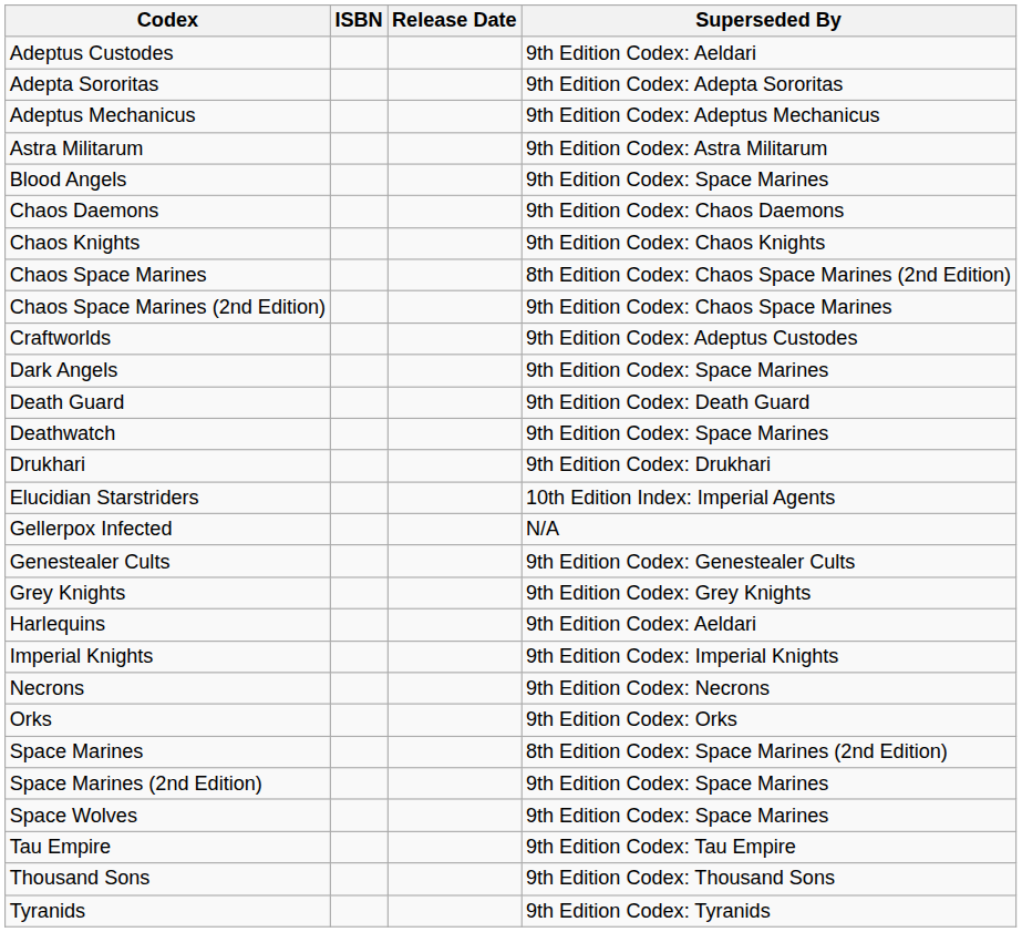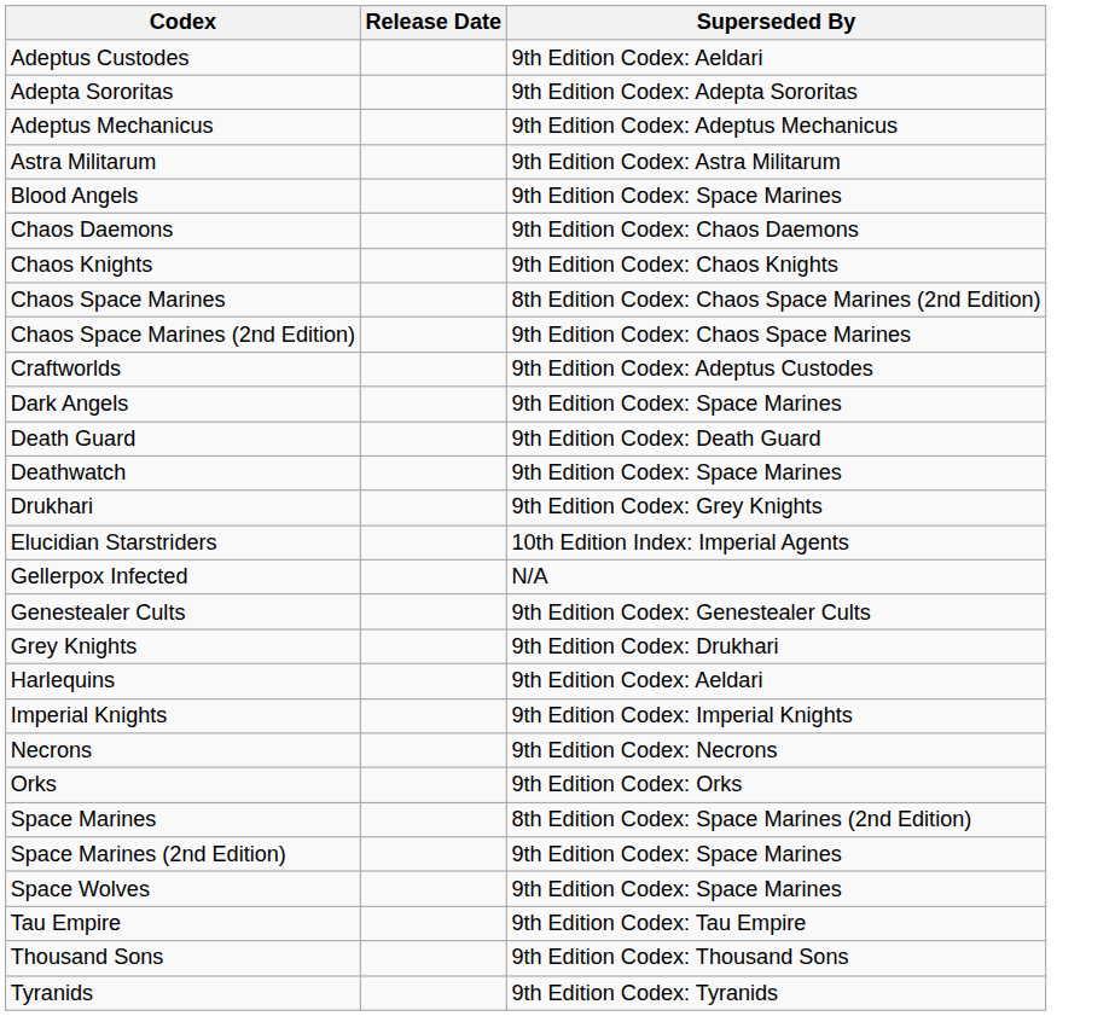 <table class="wikitable sortable">
 <tr>
 <th>Codex</th>
-<th>ISBN</th>
 <th>Release Date</th>
 <th>Superseded By</th>
 </tr>
 <tr>
 <td>Adeptus Custodes</td>
 <td></td>
-<td></td>
 <td>9th Edition Codex: Aeldari</td>
 </tr>
 <tr>
 <td>Adepta Sororitas</td>
-<td></td>
 <td></td>
 <td>9th Edition Codex: Adepta Sororitas</td>
 </tr>
 <tr>
 <td>Adeptus Mechanicus</td>
 <td></td>
-<td></td>
 <td>9th Edition Codex: Adeptus Mechanicus</td>
 </tr>
 <tr>
 <td>Astra Militarum</td>
-<td></td>
 <td></td>
 <td>9th Edition Codex: Astra Militarum</td>
 </tr>
 <tr>
 <td>Blood Angels</td>
 <td></td>
-<td></td>
 <td>9th Edition Codex: Space Marines</td>
 </tr>
 <tr>
 <td>Chaos Daemons</td>
-<td></td>
 <td></td>
 <td>9th Edition Codex: Chaos Daemons</td>
 </tr>
 <tr>
 <td>Chaos Knights</td>
 <td></td>
-<td></td>
 <td>9th Edition Codex: Chaos Knights</td>
 </tr>
 <tr>
 <td>Chaos Space Marines</td>
-<td></td>
 <td></td>
 <td>8th Edition Codex: Chaos Space Marines (2nd Edition)</td>
 </tr>
 <tr>
 <td>Chaos Space Marines (2nd Edition)</td>
 <td></td>
-<td></td>
 <td>9th Edition Codex: Chaos Space Marines</td>
 </tr>
 <tr>
 <td>Craftworlds</td>
-<td></td>
 <td></td>
 <td>9th Edition Codex: Adeptus Custodes</td>
 </tr>
 <tr>
 <td>Dark Angels</td>
 <td></td>
-<td></td>
 <td>9th Edition Codex: Space Marines</td>
 </tr>
 <tr>
 <td>Death Guard</td>
-<td></td>
 <td></td>
 <td>9th Edition Codex: Death Guard</td>
 </tr>
 <tr>
 <td>Deathwatch</td>
 <td></td>
-<td></td>
 <td>9th Edition Codex: Space Marines</td>
 </tr>
 <tr>
 <td>Drukhari</td>
 <td></td>
-<td></td>
-<td>9th Edition Codex: Drukhari</td>
+<td>9th Edition Codex: Grey Knights</td>
 </tr>
 <tr>
 <td>Elucidian Starstriders</td>
-<td></td>
 <td></td>
 <td>10th Edition Index: Imperial Agents</td>
 </tr>
 <tr>
 <td>Gellerpox Infected</td>
 <td></td>
-<td></td>
 <td>N/A</td>
 </tr>
 <tr>
 <td>Genestealer Cults</td>
-<td></td>
 <td></td>
 <td>9th Edition Codex: Genestealer Cults</td>
 </tr>
 <tr>
 <td>Grey Knights</td>
 <td></td>
-<td></td>
-<td>9th Edition Codex: Grey Knights</td>
+<td>9th Edition Codex: Drukhari</td>
 </tr>
 <tr>
 <td>Harlequins</td>
-<td></td>
 <td></td>
 <td>9th Edition Codex: Aeldari</td>
 </tr>
 <tr>
 <td>Imperial Knights</td>
 <td></td>
-<td></td>
 <td>9th Edition Codex: Imperial Knights</td>
 </tr>
 <tr>
 <td>Necrons</td>
-<td></td>
 <td></td>
 <td>9th Edition Codex: Necrons</td>
 </tr>
 <tr>
 <td>Orks</td>
 <td></td>
-<td></td>
 <td>9th Edition Codex: Orks</td>
 </tr>
 <tr>
 <td>Space Marines</td>
-<td></td>
 <td></td>
 <td>8th Edition Codex: Space Marines (2nd Edition)</td>
 </tr>
 <tr>
 <td>Space Marines (2nd Edition)</td>
 <td></td>
-<td></td>
 <td>9th Edition Codex: Space Marines</td>
 </tr>
 <tr>
 <td>Space Wolves</td>
-<td></td>
 <td></td>
 <td>9th Edition Codex: Space Marines</td>
 </tr>
 <tr>
 <td>Tau Empire</td>
 <td></td>
-<td></td>
 <td>9th Edition Codex: Tau Empire</td>
 </tr>
 <tr>
 <td>Thousand Sons</td>
-<td></td>
 <td></td>
 <td>9th Edition Codex: Thousand Sons</td>
 </tr>
 <tr>
 <td>Tyranids</td>
 <td></td>
-<td></td>
 <td>9th Edition Codex: Tyranids</td>
 </tr>
 </table>
